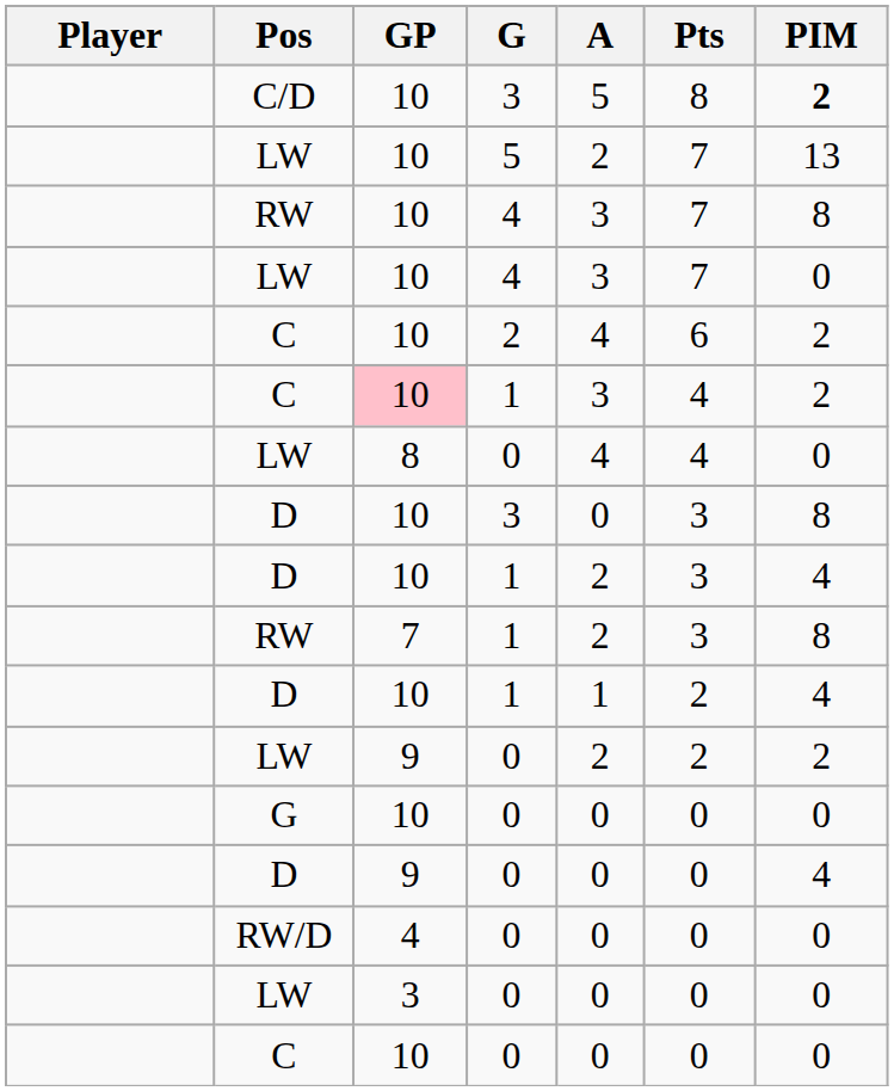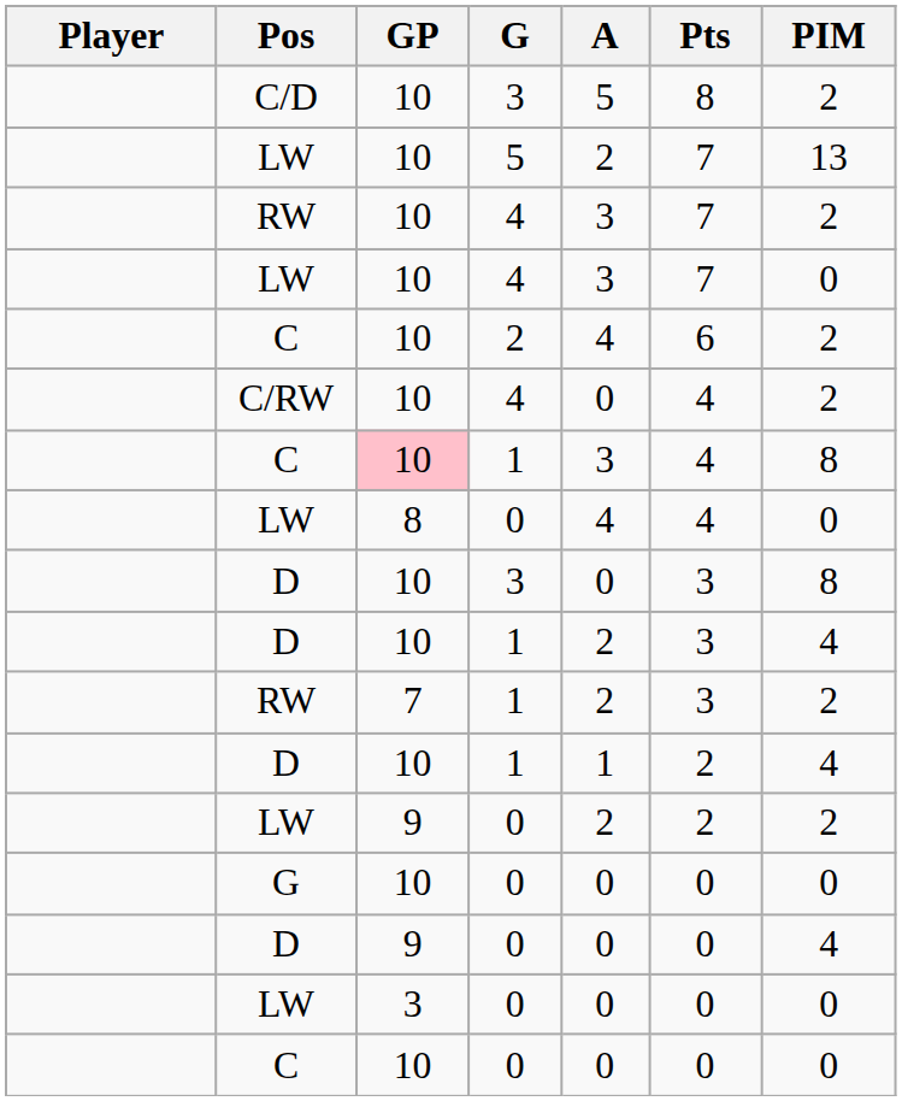 <table class="wikitable sortable" width="60%">
 <tr ALIGN="center">
 <th bgcolor="#DDDDFF" width="10%">Player</th>
 <th bgcolor="#DDDDFF" width="3%" title="Position">Pos</th>
 <th bgcolor="#DDDDFF" width="5%" title="Games played">GP</th>
 <th bgcolor="#DDDDFF" width="5%" title="Goals">G</th>
 <th bgcolor="#DDDDFF" width="5%" title="Assists">A</th>
 <th bgcolor="#DDDDFF" width="5%" title="Points">Pts</th>
 <th bgcolor="#DDDDFF" width="5%" title="Penalties in Minutes">PIM</th>
 </tr>
 <tr align="center">
 <td align="right"></td>
 <td>C/D</td>
 <td>10</td>
 <td>3</td>
 <td>5</td>
 <td>8</td>
-<td><strong>2</strong></td>
+<td>2</td>
 </tr>
 <tr align="center">
 <td align="right"></td>
 <td>LW</td>
 <td>10</td>
 <td>5</td>
 <td>2</td>
 <td>7</td>
 <td>13</td>
 </tr>
 <tr align="center">
 <td align="right"></td>
 <td>RW</td>
 <td>10</td>
 <td>4</td>
 <td>3</td>
 <td>7</td>
-<td>8</td>
+<td>2</td>
 </tr>
 <tr align="center">
 <td align="right"></td>
 <td>LW</td>
 <td>10</td>
 <td>4</td>
 <td>3</td>
 <td>7</td>
 <td>0</td>
 </tr>
 <tr align="center">
 <td align="right"></td>
 <td>C</td>
 <td>10</td>
 <td>2</td>
 <td>4</td>
 <td>6</td>
 <td>2</td>
 </tr>
 <tr align="center">
 <td align="right"></td>
+<td>C/RW</td>
+<td>10</td>
+<td>4</td>
+<td>0</td>
+<td>4</td>
+<td>2</td>
+</tr>
+<tr align="center">
+<td align="right"></td>
 <td>C</td>
 <td style="background: pink;">10</td>
 <td>1</td>
 <td>3</td>
 <td>4</td>
-<td>2</td>
+<td>8</td>
 </tr>
 <tr align="center">
 <td align="right"></td>
 <td>LW</td>
 <td>8</td>
 <td>0</td>
 <td>4</td>
 <td>4</td>
 <td>0</td>
 </tr>
 <tr align="center">
 <td align="right"></td>
 <td>D</td>
 <td>10</td>
 <td>3</td>
 <td>0</td>
 <td>3</td>
 <td>8</td>
 </tr>
 <tr align="center">
 <td align="right"></td>
 <td>D</td>
 <td>10</td>
 <td>1</td>
 <td>2</td>
 <td>3</td>
 <td>4</td>
 </tr>
 <tr align="center">
 <td align="right"></td>
 <td>RW</td>
 <td>7</td>
 <td>1</td>
 <td>2</td>
 <td>3</td>
-<td>8</td>
+<td>2</td>
 </tr>
 <tr align="center">
 <td align="right"></td>
 <td>D</td>
 <td>10</td>
 <td>1</td>
 <td>1</td>
 <td>2</td>
 <td>4</td>
 </tr>
 <tr align="center">
 <td align="right"></td>
 <td>LW</td>
 <td>9</td>
 <td>0</td>
 <td>2</td>
 <td>2</td>
 <td>2</td>
 </tr>
 <tr align="center">
 <td align="right"></td>
 <td>G</td>
 <td>10</td>
 <td>0</td>
 <td>0</td>
 <td>0</td>
 <td>0</td>
 </tr>
 <tr align="center">
 <td align="right"></td>
 <td>D</td>
 <td>9</td>
 <td>0</td>
 <td>0</td>
 <td>0</td>
 <td>4</td>
 </tr>
 <tr align="center">
 <td align="right"></td>
-<td>RW/D</td>
-<td>4</td>
-<td>0</td>
-<td>0</td>
-<td>0</td>
-<td>0</td>
-</tr>
-<tr align="center">
-<td align="right"></td>
 <td>LW</td>
 <td>3</td>
 <td>0</td>
 <td>0</td>
 <td>0</td>
 <td>0</td>
 </tr>
 <tr align="center">
 <td align="right"></td>
 <td>C</td>
 <td>10</td>
 <td>0</td>
 <td>0</td>
 <td>0</td>
 <td>0</td>
 </tr>
 </table>
